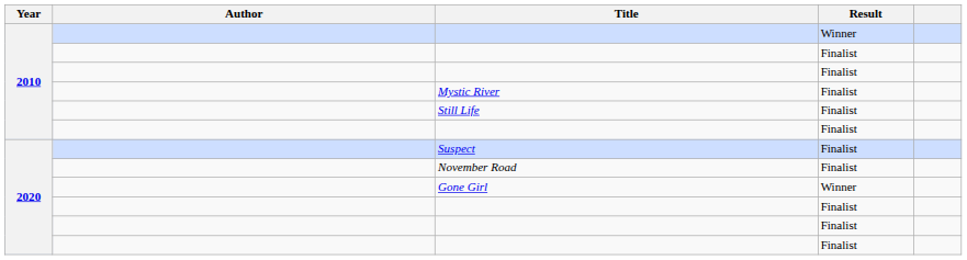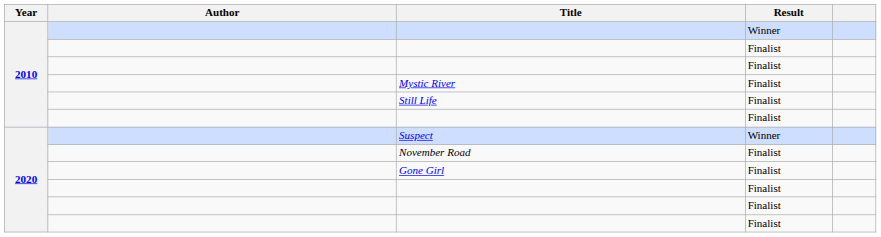 <table class="wikitable sortable mw-collapsible" style="width:100%">
 <tr>
 <th scope="col" width="5%">Year</th>
 <th scope="col" width="40%">Author</th>
 <th scope="col" width="40%">Title</th>
 <th scope="col" width="10%">Result</th>
 <th scope="col" width="5%"></th>
 </tr>
 <tr style="background:#cddeff">
 <th rowspan="6"><a href='#'>2010</a></th>
 <td></td>
 <td><em></em></td>
 <td>Winner</td>
 <td></td>
 </tr>
 <tr>
 <td></td>
 <td><em></em></td>
 <td>Finalist</td>
 <td></td>
 </tr>
 <tr>
 <td></td>
 <td><em></em></td>
 <td>Finalist</td>
 <td></td>
 </tr>
 <tr>
 <td></td>
 <td><em><a href='#'>Mystic River</a></em></td>
 <td>Finalist</td>
 <td></td>
 </tr>
 <tr>
 <td></td>
 <td><em><a href='#'>Still Life</a></em></td>
 <td>Finalist</td>
 <td></td>
 </tr>
 <tr>
 <td></td>
 <td><em></em></td>
 <td>Finalist</td>
 <td></td>
 </tr>
 <tr style="background:#cddeff">
 <th rowspan="6"><a href='#'>2020</a></th>
 <td></td>
 <td><em><a href='#'>Suspect</a></em></td>
-<td>Finalist</td>
+<td>Winner</td>
 <td></td>
 </tr>
 <tr>
 <td></td>
 <td><em>November Road</em></td>
 <td>Finalist</td>
 <td></td>
 </tr>
 <tr>
 <td></td>
 <td><em><a href='#'>Gone Girl</a></em></td>
-<td>Winner</td>
+<td>Finalist</td>
 <td></td>
 </tr>
 <tr>
 <td></td>
 <td><em></em></td>
 <td>Finalist</td>
 <td></td>
 </tr>
 <tr>
 <td></td>
 <td><em></em></td>
 <td>Finalist</td>
 <td></td>
 </tr>
 <tr>
 <td></td>
 <td><em></em></td>
 <td>Finalist</td>
 <td></td>
 </tr>
 </table>
